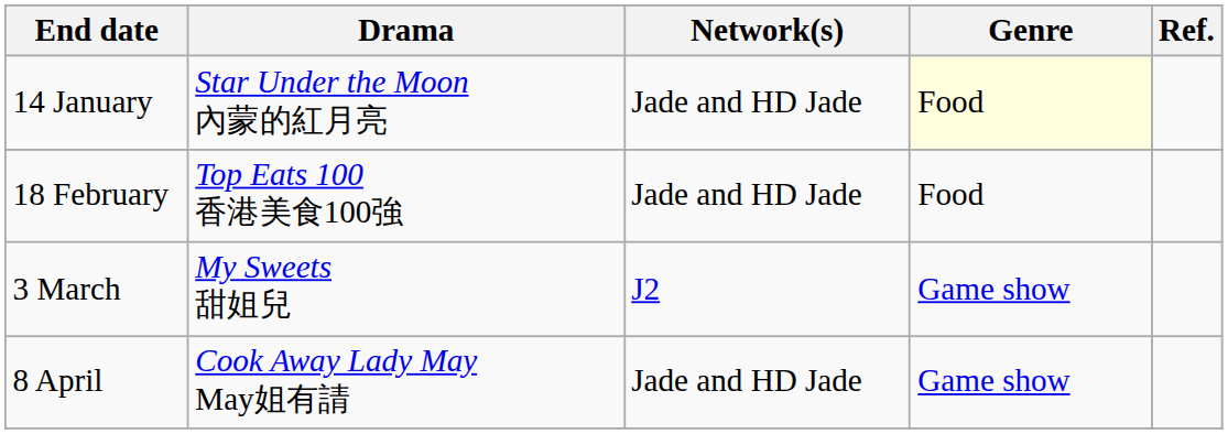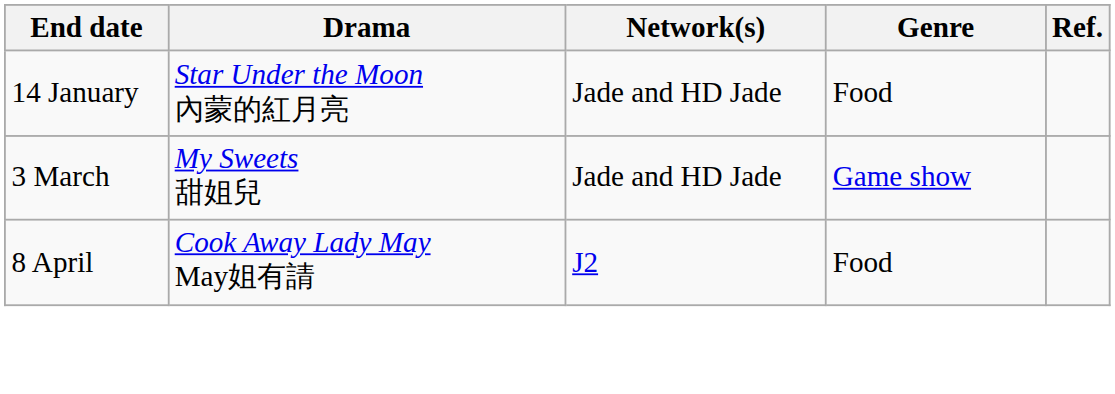 <table class="wikitable">
 <tr>
 <th width=90>End date</th>
 <th width=250>Drama</th>
 <th width=150>Network(s)</th>
 <th width=130>Genre</th>
 <th width=10>Ref.</th>
 </tr>
 <tr>
 <td>14 January</td>
 <td><em><a href='#'>Star Under the Moon</a></em><br>內蒙的紅月亮</td>
 <td>Jade and HD Jade</td>
-<td style="background: lightyellow;">Food</td>
-<td></td>
-</tr>
-<tr>
-<td>18 February</td>
-<td><em><a href='#'>Top Eats 100</a></em><br>香港美食100強</td>
-<td>Jade and HD Jade</td>
 <td>Food</td>
 <td></td>
 </tr>
 <tr>
 <td>3 March</td>
 <td><em><a href='#'>My Sweets</a></em><br>甜姐兒</td>
-<td><a href='#'>J2</a></td>
+<td>Jade and HD Jade</td>
 <td><a href='#'>Game show</a></td>
 <td></td>
 </tr>
 <tr>
 <td>8 April</td>
 <td><em><a href='#'>Cook Away Lady May</a></em><br>May姐有請</td>
-<td>Jade and HD Jade</td>
-<td><a href='#'>Game show</a></td>
+<td><a href='#'>J2</a></td>
+<td>Food</td>
 <td></td>
 </tr>
 </table>
